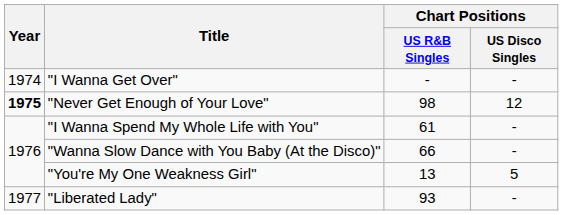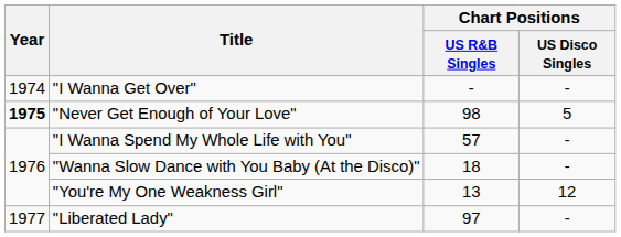 <table class="wikitable">
 <tr>
 <th rowspan="2">Year</th>
 <th rowspan="2">Title</th>
 <th colspan="2">Chart Positions</th>
 </tr>
 <tr>
 <th width="86"><small><a href='#'>US R&B Singles</a></small></th>
 <th width="86"><small>US Disco Singles</small></th>
 </tr>
 <tr>
 <td>1974</td>
 <td>"I Wanna Get Over"</td>
 <td align="center">-</td>
 <td align="center">-</td>
 </tr>
 <tr>
 <td><strong>1975</strong></td>
 <td>"Never Get Enough of Your Love"</td>
 <td align="center">98</td>
-<td align="center">12</td>
+<td align="center">5</td>
 </tr>
 <tr>
 <td rowspan="3">1976</td>
 <td>"I Wanna Spend My Whole Life with You"</td>
-<td align="center">61</td>
+<td align="center">57</td>
 <td align="center">-</td>
 </tr>
 <tr>
 <td>"Wanna Slow Dance with You Baby (At the Disco)"</td>
-<td align="center">66</td>
+<td align="center">18</td>
 <td align="center">-</td>
 </tr>
 <tr>
 <td>"You're My One Weakness Girl"</td>
 <td align="center">13</td>
-<td align="center">5</td>
+<td align="center">12</td>
 </tr>
 <tr>
 <td>1977</td>
 <td>"Liberated Lady"</td>
-<td align="center">93</td>
+<td align="center">97</td>
 <td align="center">-</td>
 </tr>
 </table>
